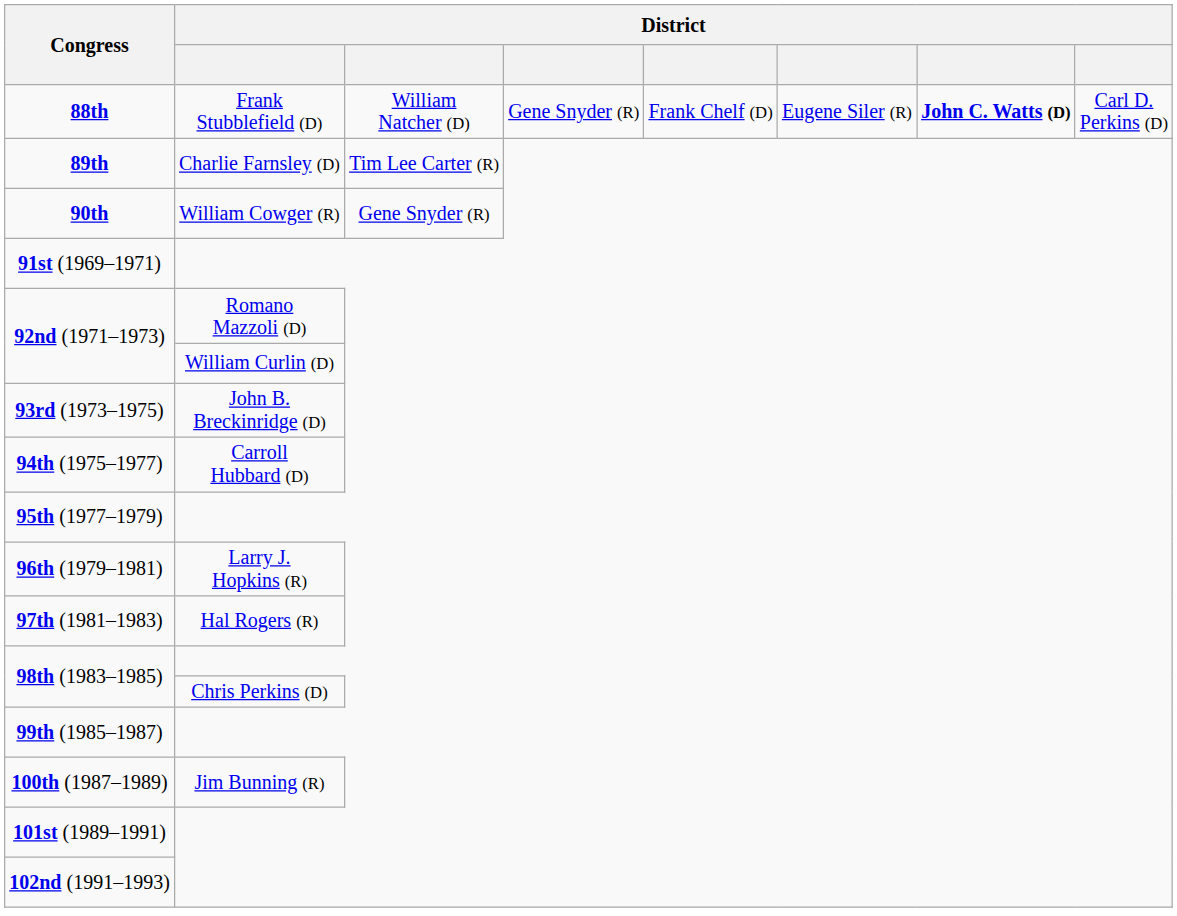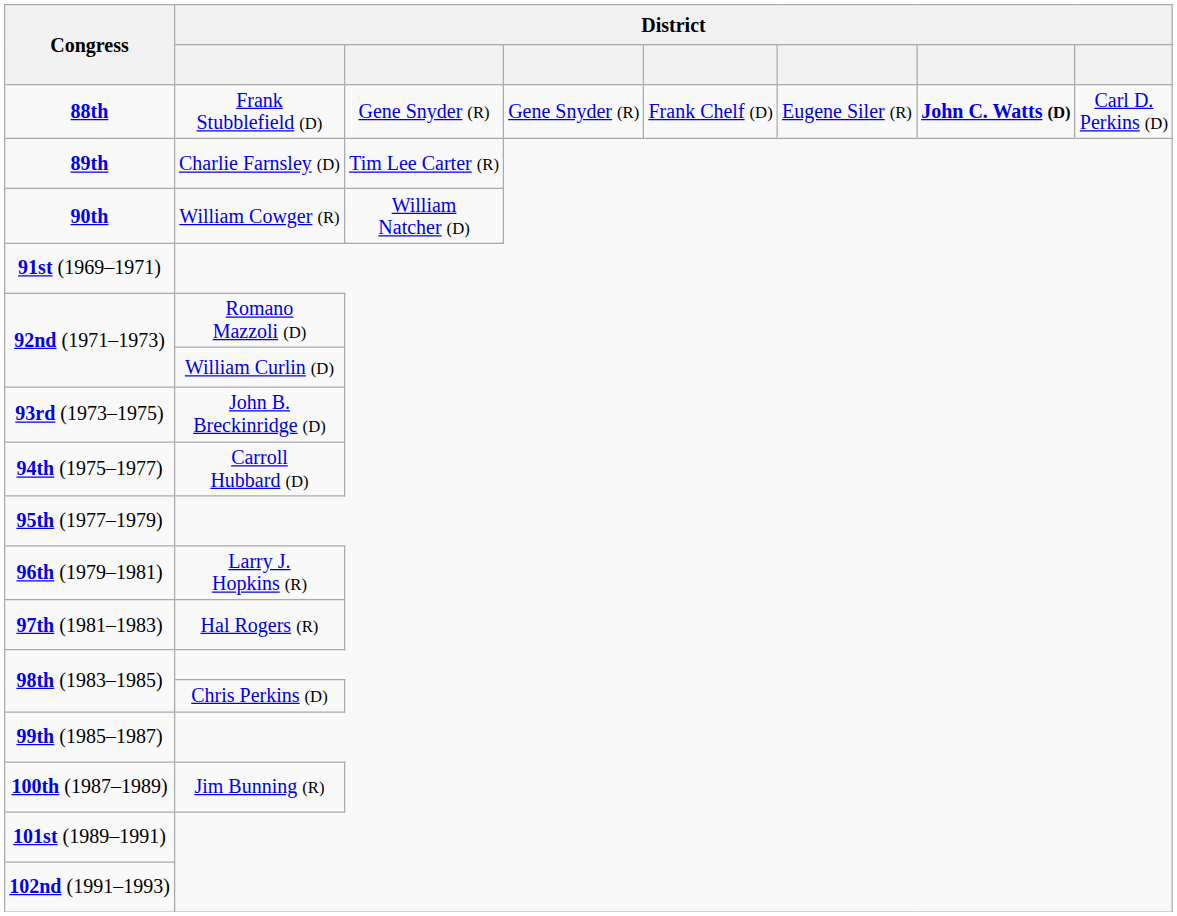 <table class=wikitable style="text-align:center">
 <tr style="height:2em">
 <th rowspan=2>Congress</th>
 <th colspan=7>District</th>
 </tr>
 <tr style="height:2em">
 <th></th>
 <th></th>
 <th></th>
 <th></th>
 <th></th>
 <th></th>
 <th></th>
 </tr>
 <tr style="height:2.5em">
 <td><strong><a href='#'>88th</a></strong> </td>
 <td><a href='#'>Frank<br>Stubblefield</a> <small>(D)</small></td>
-<td><a href='#'>William<br>Natcher</a> <small>(D)</small></td>
+<td><a href='#'>Gene Snyder</a> <small>(R)</small></td>
 <td><a href='#'>Gene Snyder</a> <small>(R)</small></td>
 <td><a href='#'>Frank Chelf</a> <small>(D)</small></td>
 <td><a href='#'>Eugene Siler</a> <small>(R)</small></td>
 <td><strong><a href='#'>John C. Watts</a> <small>(D)</small></strong></td>
 <td><a href='#'>Carl D.<br>Perkins</a> <small>(D)</small></td>
 </tr>
 <tr style="height:2.5em">
 <td><strong><a href='#'>89th</a></strong> </td>
 <td><a href='#'>Charlie Farnsley</a> <small>(D)</small></td>
 <td><a href='#'>Tim Lee Carter</a> <small>(R)</small></td>
 </tr>
 <tr style="height:2.5em">
 <td><strong><a href='#'>90th</a></strong> </td>
 <td><a href='#'>William Cowger</a> <small>(R)</small></td>
-<td><a href='#'>Gene Snyder</a> <small>(R)</small></td>
+<td><a href='#'>William<br>Natcher</a> <small>(D)</small></td>
 </tr>
 <tr style="height:2.5em">
 <td><strong><a href='#'>91st</a></strong> (1969–1971)</td>
 </tr>
 <tr style="height:2em">
 <td rowspan=2><strong><a href='#'>92nd</a></strong> (1971–1973)</td>
 <td><a href='#'>Romano<br>Mazzoli</a> <small>(D)</small></td>
 </tr>
 <tr style="height:2em">
 <td><a href='#'>William Curlin</a> <small>(D)</small></td>
 </tr>
 <tr style="height:2.5em">
 <td><strong><a href='#'>93rd</a></strong> (1973–1975)</td>
 <td><a href='#'>John B.<br>Breckinridge</a> <small>(D)</small></td>
 </tr>
 <tr style="height:2.5em">
 <td><strong><a href='#'>94th</a></strong> (1975–1977)</td>
 <td><a href='#'>Carroll<br>Hubbard</a> <small>(D)</small></td>
 </tr>
 <tr style="height:2.5em">
 <td><strong><a href='#'>95th</a></strong> (1977–1979)</td>
 </tr>
 <tr style="height:2.5em">
 <td><strong><a href='#'>96th</a></strong> (1979–1981)</td>
 <td><a href='#'>Larry J.<br>Hopkins</a> <small>(R)</small></td>
 </tr>
 <tr style="height:2.5em">
 <td><strong><a href='#'>97th</a></strong> (1981–1983)</td>
 <td><a href='#'>Hal Rogers</a> <small>(R)</small></td>
 </tr>
 <tr style="height:1.5em">
 <td rowspan=2><strong><a href='#'>98th</a></strong> (1983–1985)</td>
 </tr>
 <tr style="height:1.5em">
 <td><a href='#'>Chris Perkins</a> <small>(D)</small></td>
 </tr>
 <tr style="height:2.5em">
 <td><strong><a href='#'>99th</a></strong> (1985–1987)</td>
 </tr>
 <tr style="height:2.5em">
 <td><strong><a href='#'>100th</a></strong> (1987–1989)</td>
 <td><a href='#'>Jim Bunning</a> <small>(R)</small></td>
 </tr>
 <tr style="height:2.5em">
 <td><strong><a href='#'>101st</a></strong> (1989–1991)</td>
 </tr>
 <tr style="height:2.5em">
 <td><strong><a href='#'>102nd</a></strong> (1991–1993)</td>
 </tr>
 </table>
